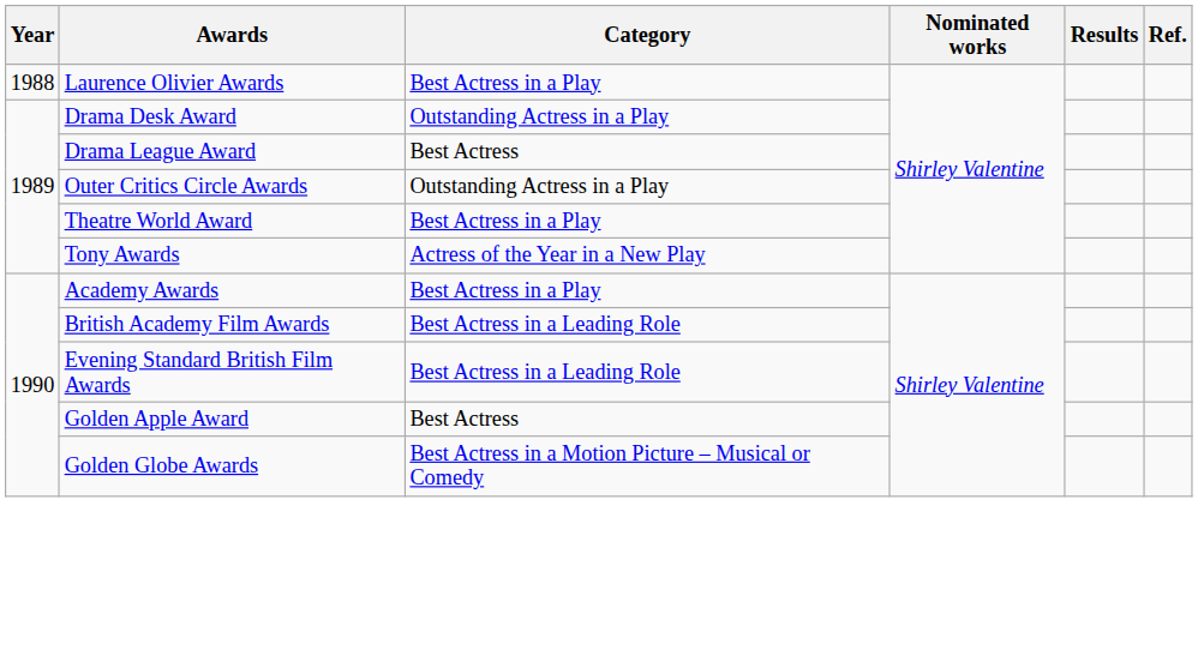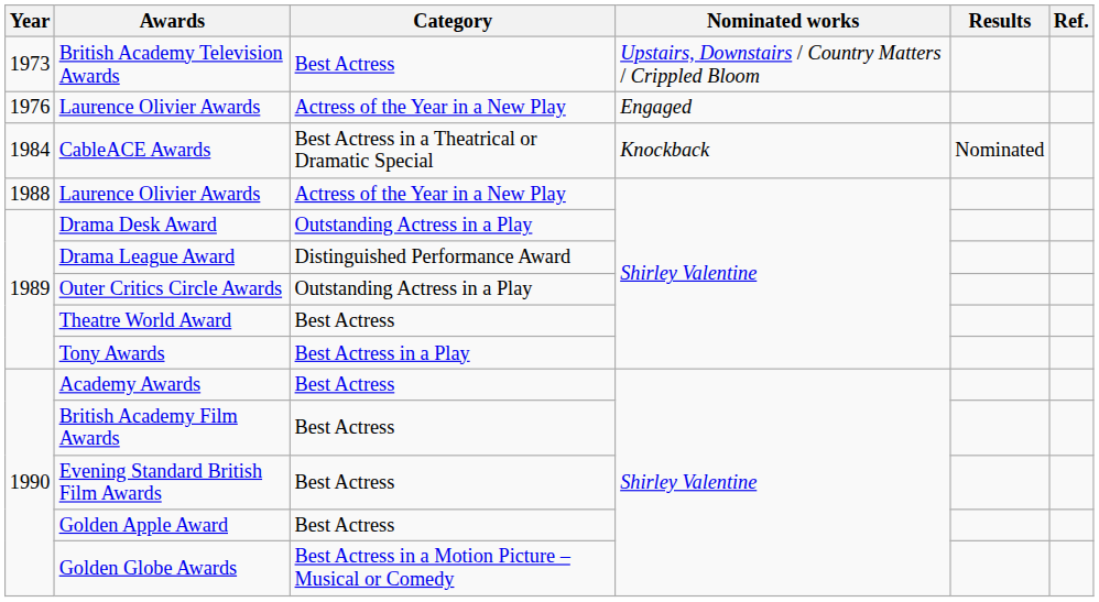 <table class="wikitable">
 <tr>
 <th>Year</th>
 <th>Awards</th>
 <th>Category</th>
 <th>Nominated works</th>
 <th>Results</th>
 <th>Ref.</th>
 </tr>
 <tr>
+<td>1973</td>
+<td><a href='#'>British Academy Television Awards</a></td>
+<td><a href='#'>Best Actress</a></td>
+<td><a href='#'><em>Upstairs, Downstairs</em></a> / <em>Country Matters</em> / <em>Crippled Bloom</em></td>
+<td></td>
+<td></td>
+</tr>
+<tr>
+<td>1976</td>
+<td><a href='#'>Laurence Olivier Awards</a></td>
+<td><a href='#'>Actress of the Year in a New Play</a></td>
+<td><em>Engaged</em></td>
+<td></td>
+<td></td>
+</tr>
+<tr>
+<td>1984</td>
+<td><a href='#'>CableACE Awards</a></td>
+<td>Best Actress in a Theatrical or Dramatic Special</td>
+<td><em>Knockback</em></td>
+<td>Nominated</td>
+<td></td>
+</tr>
+<tr>
 <td>1988</td>
 <td><a href='#'>Laurence Olivier Awards</a></td>
-<td><a href='#'>Best Actress in a Play</a></td>
+<td><a href='#'>Actress of the Year in a New Play</a></td>
 <td rowspan="6"><em><a href='#'>Shirley Valentine</a></em></td>
 <td></td>
 <td></td>
 </tr>
 <tr>
 <td rowspan="5">1989</td>
 <td><a href='#'>Drama Desk Award</a></td>
 <td><a href='#'>Outstanding Actress in a Play</a></td>
 <td></td>
 <td></td>
 </tr>
 <tr>
 <td><a href='#'>Drama League Award</a></td>
-<td>Best Actress</td>
+<td>Distinguished Performance Award</td>
 <td></td>
 <td></td>
 </tr>
 <tr>
 <td><a href='#'>Outer Critics Circle Awards</a></td>
 <td>Outstanding Actress in a Play</td>
 <td></td>
 <td></td>
 </tr>
 <tr>
 <td><a href='#'>Theatre World Award</a></td>
-<td><a href='#'>Best Actress in a Play</a></td>
+<td>Best Actress</td>
 <td></td>
 <td></td>
 </tr>
 <tr>
 <td><a href='#'>Tony Awards</a></td>
-<td><a href='#'>Actress of the Year in a New Play</a></td>
+<td><a href='#'>Best Actress in a Play</a></td>
 <td></td>
 <td></td>
 </tr>
 <tr>
 <td rowspan="5">1990</td>
 <td><a href='#'>Academy Awards</a></td>
-<td><a href='#'>Best Actress in a Play</a></td>
+<td><a href='#'>Best Actress</a></td>
 <td rowspan="5"><a href='#'><em>Shirley Valentine</em></a></td>
 <td></td>
 <td></td>
 </tr>
 <tr>
 <td><a href='#'>British Academy Film Awards</a></td>
-<td><a href='#'>Best Actress in a Leading Role</a></td>
+<td>Best Actress</td>
 <td></td>
 <td></td>
 </tr>
 <tr>
 <td><a href='#'>Evening Standard British Film Awards</a></td>
-<td><a href='#'>Best Actress in a Leading Role</a></td>
+<td>Best Actress</td>
 <td></td>
 <td></td>
 </tr>
 <tr>
 <td><a href='#'>Golden Apple Award</a></td>
 <td>Best Actress</td>
 <td></td>
 <td></td>
 </tr>
 <tr>
 <td><a href='#'>Golden Globe Awards</a></td>
 <td><a href='#'>Best Actress in a Motion Picture – Musical or Comedy</a></td>
 <td></td>
 <td></td>
 </tr>
 </table>
